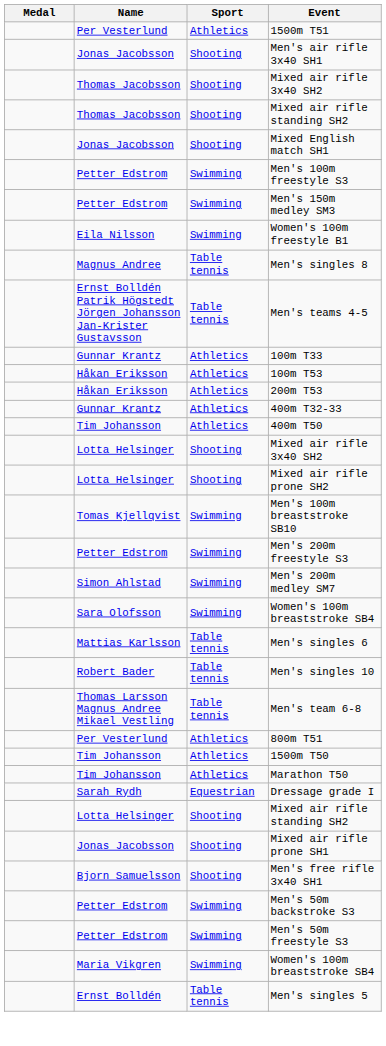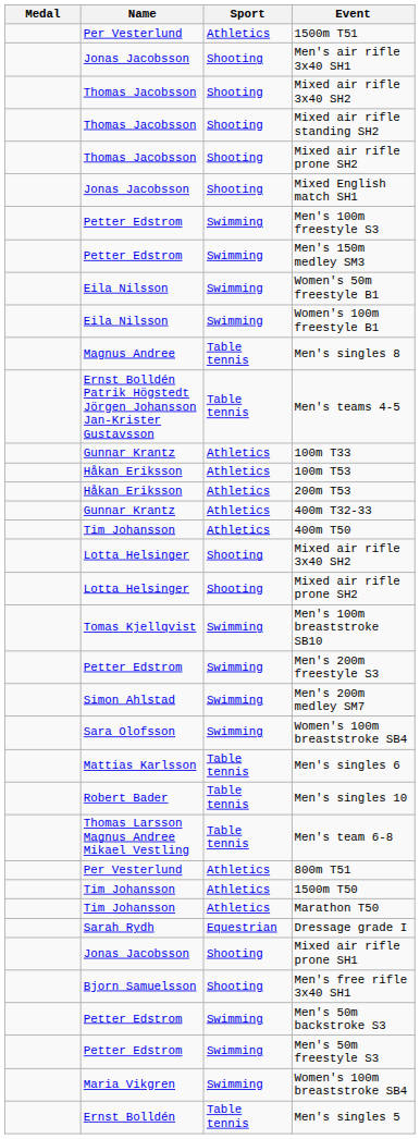 <table class="wikitable">
 <tr>
 <th style="width:6em">Medal</th>
 <th style="width:10em">Name</th>
 <th style="width:7em">Sport</th>
 <th style="width:10em">Event</th>
 </tr>
 <tr>
 <td></td>
 <td><a href='#'>Per Vesterlund</a></td>
 <td><a href='#'>Athletics</a></td>
 <td>1500m T51</td>
 </tr>
 <tr>
 <td></td>
 <td><a href='#'>Jonas Jacobsson</a></td>
 <td><a href='#'>Shooting</a></td>
 <td>Men's air rifle 3x40 SH1</td>
 </tr>
 <tr>
 <td></td>
 <td><a href='#'>Thomas Jacobsson</a></td>
 <td><a href='#'>Shooting</a></td>
 <td>Mixed air rifle 3x40 SH2</td>
 </tr>
 <tr>
 <td></td>
 <td><a href='#'>Thomas Jacobsson</a></td>
 <td><a href='#'>Shooting</a></td>
 <td>Mixed air rifle standing SH2</td>
 </tr>
 <tr>
 <td></td>
+<td><a href='#'>Thomas Jacobsson</a></td>
+<td><a href='#'>Shooting</a></td>
+<td>Mixed air rifle prone SH2</td>
+</tr>
+<tr>
+<td></td>
 <td><a href='#'>Jonas Jacobsson</a></td>
 <td><a href='#'>Shooting</a></td>
 <td>Mixed English match SH1</td>
 </tr>
 <tr>
 <td></td>
 <td><a href='#'>Petter Edstrom</a></td>
 <td><a href='#'>Swimming</a></td>
 <td>Men's 100m freestyle S3</td>
 </tr>
 <tr>
 <td></td>
 <td><a href='#'>Petter Edstrom</a></td>
 <td><a href='#'>Swimming</a></td>
 <td>Men's 150m medley SM3</td>
+</tr>
+<tr>
+<td></td>
+<td><a href='#'>Eila Nilsson</a></td>
+<td><a href='#'>Swimming</a></td>
+<td>Women's 50m freestyle B1</td>
 </tr>
 <tr>
 <td></td>
 <td><a href='#'>Eila Nilsson</a></td>
 <td><a href='#'>Swimming</a></td>
 <td>Women's 100m freestyle B1</td>
 </tr>
 <tr>
 <td></td>
 <td><a href='#'>Magnus Andree</a></td>
 <td><a href='#'>Table tennis</a></td>
 <td>Men's singles 8</td>
 </tr>
 <tr>
 <td></td>
 <td><a href='#'>Ernst Bolldén</a><br> <a href='#'>Patrik Högstedt</a><br> <a href='#'>Jörgen Johansson</a><br> <a href='#'>Jan-Krister Gustavsson</a></td>
 <td><a href='#'>Table tennis</a></td>
 <td>Men's teams 4-5</td>
 </tr>
 <tr>
 <td></td>
 <td><a href='#'>Gunnar Krantz</a></td>
 <td><a href='#'>Athletics</a></td>
 <td>100m T33</td>
 </tr>
 <tr>
 <td></td>
 <td><a href='#'>Håkan Eriksson</a></td>
 <td><a href='#'>Athletics</a></td>
 <td>100m T53</td>
 </tr>
 <tr>
 <td></td>
 <td><a href='#'>Håkan Eriksson</a></td>
 <td><a href='#'>Athletics</a></td>
 <td>200m T53</td>
 </tr>
 <tr>
 <td></td>
 <td><a href='#'>Gunnar Krantz</a></td>
 <td><a href='#'>Athletics</a></td>
 <td>400m T32-33</td>
 </tr>
 <tr>
 <td></td>
 <td><a href='#'>Tim Johansson</a></td>
 <td><a href='#'>Athletics</a></td>
 <td>400m T50</td>
 </tr>
 <tr>
 <td></td>
 <td><a href='#'>Lotta Helsinger</a></td>
 <td><a href='#'>Shooting</a></td>
 <td>Mixed air rifle 3x40 SH2</td>
 </tr>
 <tr>
 <td></td>
 <td><a href='#'>Lotta Helsinger</a></td>
 <td><a href='#'>Shooting</a></td>
 <td>Mixed air rifle prone SH2</td>
 </tr>
 <tr>
 <td></td>
 <td><a href='#'>Tomas Kjellqvist</a></td>
 <td><a href='#'>Swimming</a></td>
 <td>Men's 100m breaststroke SB10</td>
 </tr>
 <tr>
 <td></td>
 <td><a href='#'>Petter Edstrom</a></td>
 <td><a href='#'>Swimming</a></td>
 <td>Men's 200m freestyle S3</td>
 </tr>
 <tr>
 <td></td>
 <td><a href='#'>Simon Ahlstad</a></td>
 <td><a href='#'>Swimming</a></td>
 <td>Men's 200m medley SM7</td>
 </tr>
 <tr>
 <td></td>
 <td><a href='#'>Sara Olofsson</a></td>
 <td><a href='#'>Swimming</a></td>
 <td>Women's 100m breaststroke SB4</td>
 </tr>
 <tr>
 <td></td>
 <td><a href='#'>Mattias Karlsson</a></td>
 <td><a href='#'>Table tennis</a></td>
 <td>Men's singles 6</td>
 </tr>
 <tr>
 <td></td>
 <td><a href='#'>Robert Bader</a></td>
 <td><a href='#'>Table tennis</a></td>
 <td>Men's singles 10</td>
 </tr>
 <tr>
 <td></td>
 <td><a href='#'>Thomas Larsson</a><br> <a href='#'>Magnus Andree</a><br> <a href='#'>Mikael Vestling</a></td>
 <td><a href='#'>Table tennis</a></td>
 <td>Men's team 6-8</td>
 </tr>
 <tr>
 <td></td>
 <td><a href='#'>Per Vesterlund</a></td>
 <td><a href='#'>Athletics</a></td>
 <td>800m T51</td>
 </tr>
 <tr>
 <td></td>
 <td><a href='#'>Tim Johansson</a></td>
 <td><a href='#'>Athletics</a></td>
 <td>1500m T50</td>
 </tr>
 <tr>
 <td></td>
 <td><a href='#'>Tim Johansson</a></td>
 <td><a href='#'>Athletics</a></td>
 <td>Marathon T50</td>
 </tr>
 <tr>
 <td></td>
 <td><a href='#'>Sarah Rydh</a></td>
 <td><a href='#'>Equestrian</a></td>
 <td>Dressage grade I</td>
 </tr>
 <tr>
 <td></td>
-<td><a href='#'>Lotta Helsinger</a></td>
-<td><a href='#'>Shooting</a></td>
-<td>Mixed air rifle standing SH2</td>
-</tr>
-<tr>
-<td></td>
 <td><a href='#'>Jonas Jacobsson</a></td>
 <td><a href='#'>Shooting</a></td>
 <td>Mixed air rifle prone SH1</td>
 </tr>
 <tr>
 <td></td>
 <td><a href='#'>Bjorn Samuelsson</a></td>
 <td><a href='#'>Shooting</a></td>
 <td>Men's free rifle 3x40 SH1</td>
 </tr>
 <tr>
 <td></td>
 <td><a href='#'>Petter Edstrom</a></td>
 <td><a href='#'>Swimming</a></td>
 <td>Men's 50m backstroke S3</td>
 </tr>
 <tr>
 <td></td>
 <td><a href='#'>Petter Edstrom</a></td>
 <td><a href='#'>Swimming</a></td>
 <td>Men's 50m freestyle S3</td>
 </tr>
 <tr>
 <td></td>
 <td><a href='#'>Maria Vikgren</a></td>
 <td><a href='#'>Swimming</a></td>
 <td>Women's 100m breaststroke SB4</td>
 </tr>
 <tr>
 <td></td>
 <td><a href='#'>Ernst Bolldén</a></td>
 <td><a href='#'>Table tennis</a></td>
 <td>Men's singles 5</td>
 </tr>
 </table>
